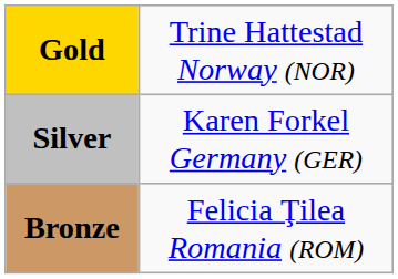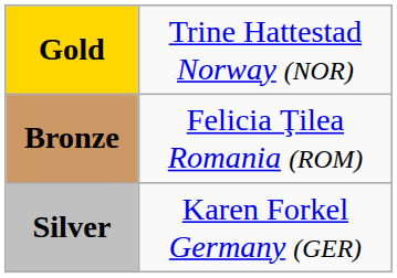 <table class="wikitable" style=" text-align:center; font-size:110%;" width="35%">
 <tr>
 <td bgcolor="gold"><strong>Gold</strong></td>
 <td> <a href='#'>Trine Hattestad</a><br><em><a href='#'>Norway</a> <small>(NOR)</small></em></td>
 </tr>
 <tr>
+<td bgcolor="CC9966"><strong>Bronze</strong></td>
+<td> <a href='#'>Felicia Ţilea</a><br><em><a href='#'>Romania</a> <small>(ROM)</small></em></td>
+</tr>
+<tr>
 <td bgcolor="silver"><strong>Silver</strong></td>
 <td> <a href='#'>Karen Forkel</a><br><em><a href='#'>Germany</a> <small>(GER)</small></em></td>
 </tr>
-<tr>
-<td bgcolor="CC9966"><strong>Bronze</strong></td>
-<td> <a href='#'>Felicia Ţilea</a><br><em><a href='#'>Romania</a> <small>(ROM)</small></em></td>
-</tr>
 </table>
